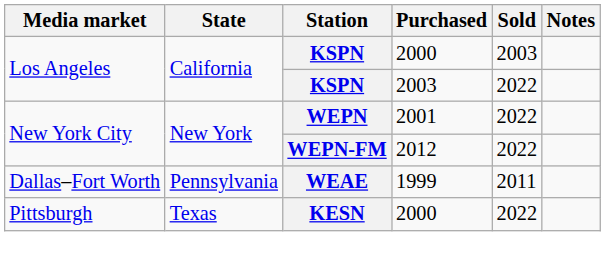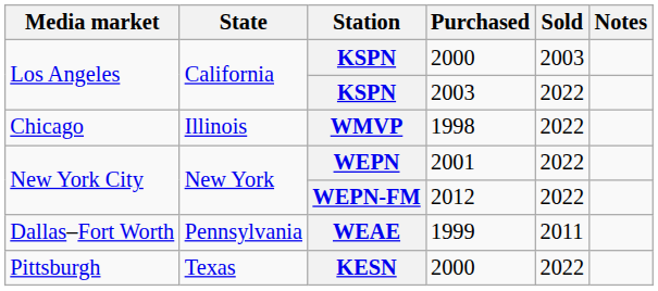 <table class="wikitable sortable">
 <tr>
 <th scope="col">Media market</th>
 <th scope="col">State</th>
 <th scope="col">Station</th>
 <th scope="col">Purchased</th>
 <th scope="col">Sold</th>
 <th scope="col" class="unsortable">Notes</th>
 </tr>
 <tr>
 <td rowspan="2"><a href='#'>Los Angeles</a></td>
 <td rowspan="2"><a href='#'>California</a></td>
 <th scope="col"><a href='#'>KSPN</a></th>
 <td>2000</td>
 <td>2003</td>
 <td></td>
 </tr>
 <tr>
 <th scope="col"><a href='#'>KSPN</a></th>
 <td>2003</td>
+<td>2022</td>
+<td></td>
+</tr>
+<tr>
+<td><a href='#'>Chicago</a></td>
+<td><a href='#'>Illinois</a></td>
+<th scope="col"><a href='#'>WMVP</a></th>
+<td>1998</td>
 <td>2022</td>
 <td></td>
 </tr>
 <tr>
 <td rowspan="2"><a href='#'>New York City</a></td>
 <td rowspan="2"><a href='#'>New York</a></td>
 <th scope="col"><a href='#'>WEPN</a></th>
 <td>2001</td>
 <td>2022</td>
 <td></td>
 </tr>
 <tr>
 <th scope="col"><a href='#'>WEPN-FM</a></th>
 <td>2012</td>
 <td>2022</td>
 <td></td>
 </tr>
 <tr>
 <td><a href='#'>Dallas</a>–<a href='#'>Fort Worth</a></td>
 <td><a href='#'>Pennsylvania</a></td>
 <th scope="col"><a href='#'>WEAE</a></th>
 <td>1999</td>
 <td>2011</td>
 <td></td>
 </tr>
 <tr>
 <td><a href='#'>Pittsburgh</a></td>
 <td><a href='#'>Texas</a></td>
 <th scope="col"><a href='#'>KESN</a></th>
 <td>2000</td>
 <td>2022</td>
 <td></td>
 </tr>
 </table>
